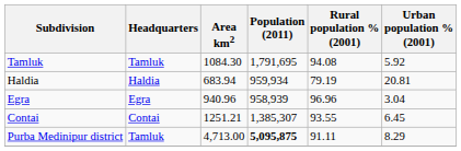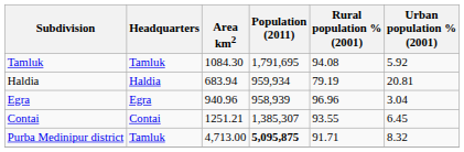 <table class="wikitable sortable">
 <tr>
 <th>Subdivision</th>
 <th>Headquarters</th>
 <th><br>Area<br>km<sup>2</sup></th>
 <th>Population<br>(2011)</th>
 <th>Rural<br>population %<br>(2001)</th>
 <th>Urban<br>population % <br>(2001)</th>
 </tr>
 <tr>
 <td><a href='#'>Tamluk</a></td>
 <td><a href='#'>Tamluk</a></td>
 <td>1084.30</td>
 <td>1,791,695</td>
 <td>94.08</td>
 <td>5.92</td>
 </tr>
 <tr>
 <td>Haldia</td>
 <td><a href='#'>Haldia</a></td>
 <td>683.94</td>
 <td>959,934</td>
 <td>79.19</td>
 <td>20.81</td>
 </tr>
 <tr>
 <td><a href='#'>Egra</a></td>
 <td><a href='#'>Egra</a></td>
 <td>940.96</td>
 <td>958,939</td>
 <td>96.96</td>
 <td>3.04</td>
 </tr>
 <tr>
 <td><a href='#'>Contai</a></td>
 <td><a href='#'>Contai</a></td>
 <td>1251.21</td>
 <td>1,385,307</td>
 <td>93.55</td>
 <td>6.45</td>
 </tr>
 <tr>
 <td><a href='#'>Purba Medinipur district</a></td>
 <td><a href='#'>Tamluk</a></td>
 <td>4,713.00</td>
 <td><strong>5,095,875</strong></td>
-<td>91.11</td>
-<td>8.29</td>
+<td>91.71</td>
+<td>8.32</td>
 </tr>
 <tr>
 </tr>
 </table>
